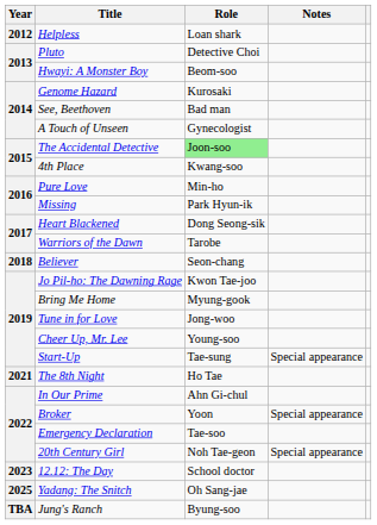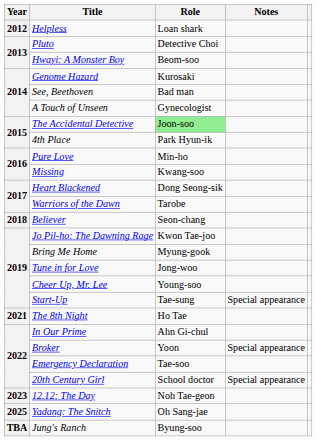 <table class="wikitable plainrowheaders sortable">
 <tr>
 <th scope="col">Year</th>
 <th scope="col">Title</th>
 <th scope="col">Role</th>
 <th scope="col">Notes</th>
 <th scope="col" class="unsortable"></th>
 </tr>
 <tr>
 <th scope="row">2012</th>
 <td><em><a href='#'>Helpless</a></em></td>
 <td>Loan shark</td>
 <td></td>
 <td style="text-align:center"></td>
 </tr>
 <tr>
 <th scope="row" rowspan="2">2013</th>
 <td><em><a href='#'>Pluto</a></em></td>
 <td>Detective Choi</td>
 <td></td>
 <td style="text-align:center"></td>
 </tr>
 <tr>
 <td><em><a href='#'>Hwayi: A Monster Boy</a></em></td>
 <td>Beom-soo</td>
 <td></td>
 <td style="text-align:center"></td>
 </tr>
 <tr>
 <th scope="row" rowspan="3">2014</th>
 <td><em><a href='#'>Genome Hazard</a></em></td>
 <td>Kurosaki</td>
 <td></td>
 <td style="text-align:center"></td>
 </tr>
 <tr>
 <td><em>See, Beethoven</em></td>
 <td>Bad man</td>
 <td></td>
 <td style="text-align:center"></td>
 </tr>
 <tr>
 <td><em>A Touch of Unseen</em></td>
 <td>Gynecologist</td>
 <td></td>
 <td style="text-align:center"></td>
 </tr>
 <tr>
 <th scope="row" rowspan="2">2015</th>
 <td><em><a href='#'>The Accidental Detective</a></em></td>
 <td style="background: lightgreen;">Joon-soo</td>
 <td></td>
 <td style="text-align:center"></td>
 </tr>
 <tr>
 <td><em>4th Place</em></td>
-<td>Kwang-soo</td>
+<td>Park Hyun-ik</td>
 <td></td>
 <td style="text-align:center"></td>
 </tr>
 <tr>
 <th scope="row" rowspan="2">2016</th>
 <td><em><a href='#'>Pure Love</a></em></td>
 <td>Min-ho</td>
 <td></td>
 <td style="text-align:center"></td>
 </tr>
 <tr>
 <td><em><a href='#'>Missing</a></em></td>
-<td>Park Hyun-ik</td>
+<td>Kwang-soo</td>
 <td></td>
 <td style="text-align:center"></td>
 </tr>
 <tr>
 <th scope="row" rowspan="2">2017</th>
 <td><em><a href='#'>Heart Blackened</a></em></td>
 <td>Dong Seong-sik</td>
 <td></td>
 <td style="text-align:center"></td>
 </tr>
 <tr>
 <td><em><a href='#'>Warriors of the Dawn</a></em></td>
 <td>Tarobe</td>
 <td></td>
 <td style="text-align:center"></td>
 </tr>
 <tr>
 <th scope="row">2018</th>
 <td><em><a href='#'>Believer</a></em></td>
 <td>Seon-chang</td>
 <td></td>
 <td style="text-align:center"></td>
 </tr>
 <tr>
 <th scope="row" rowspan="5">2019</th>
 <td><em><a href='#'>Jo Pil-ho: The Dawning Rage</a></em></td>
 <td>Kwon Tae-joo</td>
 <td></td>
 <td style="text-align:center"></td>
 </tr>
 <tr>
 <td><em>Bring Me Home</em></td>
 <td>Myung-gook</td>
 <td></td>
 <td style="text-align:center"></td>
 </tr>
 <tr>
 <td><em><a href='#'>Tune in for Love</a></em></td>
 <td>Jong-woo</td>
 <td></td>
 <td style="text-align:center"></td>
 </tr>
 <tr>
 <td><em><a href='#'>Cheer Up, Mr. Lee</a></em></td>
 <td>Young-soo</td>
 <td></td>
 <td style="text-align:center"></td>
 </tr>
 <tr>
 <td><em><a href='#'>Start-Up</a></em></td>
 <td>Tae-sung</td>
 <td>Special appearance</td>
 <td style="text-align:center"></td>
 </tr>
 <tr>
 <th scope="row">2021</th>
 <td><em><a href='#'>The 8th Night</a></em></td>
 <td>Ho Tae</td>
 <td></td>
 <td style="text-align:center"></td>
 </tr>
 <tr>
 <th scope="row" rowspan="4">2022</th>
 <td><em><a href='#'>In Our Prime</a></em></td>
 <td>Ahn Gi-chul</td>
 <td></td>
 <td style="text-align:center"></td>
 </tr>
 <tr>
 <td><em><a href='#'>Broker</a></em></td>
 <td>Yoon</td>
 <td>Special appearance</td>
 <td style="text-align:center"></td>
 </tr>
 <tr>
 <td><em><a href='#'>Emergency Declaration</a></em></td>
 <td>Tae-soo</td>
 <td></td>
 <td style="text-align:center"></td>
 </tr>
 <tr>
 <td><em><a href='#'>20th Century Girl</a></em></td>
-<td>Noh Tae-geon</td>
+<td>School doctor</td>
 <td>Special appearance</td>
 <td style="text-align:center"></td>
 </tr>
 <tr>
 <th scope="row">2023</th>
 <td><em><a href='#'>12.12: The Day</a></em></td>
-<td>School doctor</td>
+<td>Noh Tae-geon</td>
 <td></td>
 <td style="text-align:center"></td>
 </tr>
 <tr>
 <th scope="row">2025</th>
 <td><em><a href='#'>Yadang: The Snitch</a></em></td>
 <td>Oh Sang-jae</td>
 <td></td>
 <td style="text-align:center"></td>
 </tr>
 <tr>
 <th scope="row">TBA</th>
 <td><em> Jung's Ranch</em></td>
 <td>Byung-soo</td>
 <td></td>
 <td style="text-align:center"></td>
 </tr>
 </table>
